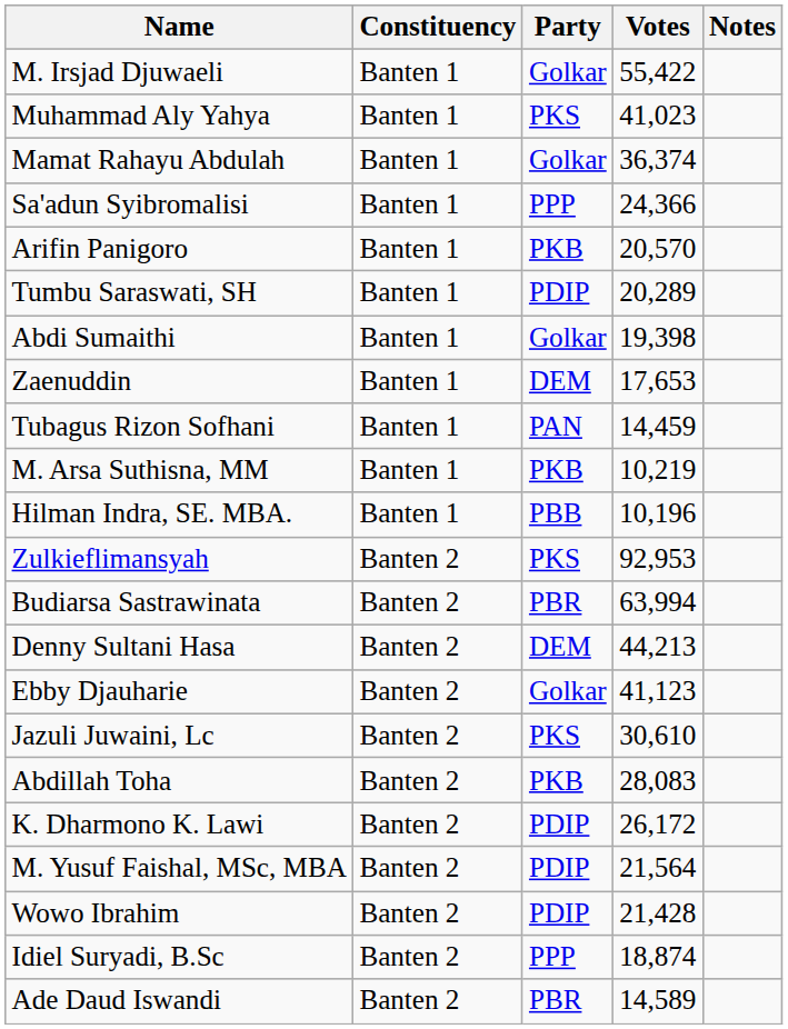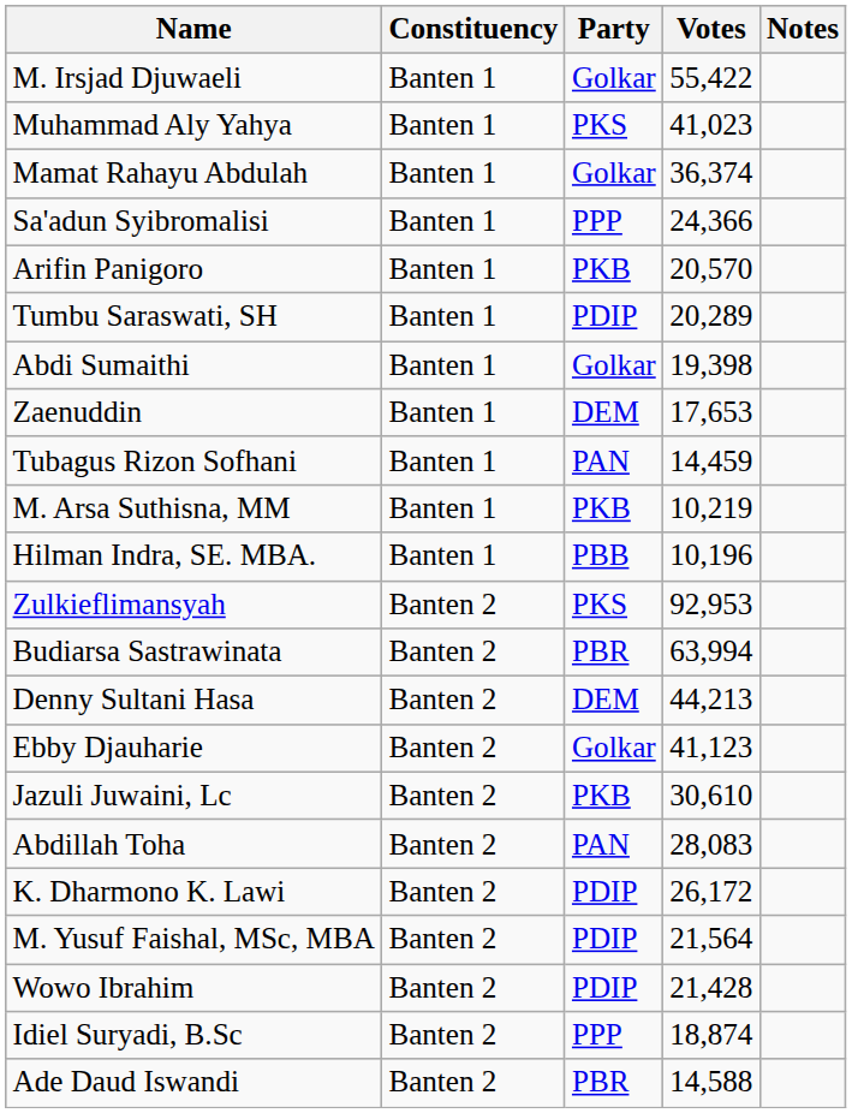 <table class="wikitable sortable">
 <tr>
 <th>Name</th>
 <th>Constituency</th>
 <th>Party</th>
 <th>Votes</th>
 <th>Notes</th>
 </tr>
 <tr>
 <td>M. Irsjad Djuwaeli</td>
 <td>Banten 1</td>
 <td><a href='#'>Golkar</a></td>
 <td>55,422</td>
 <td></td>
 </tr>
 <tr>
 <td>Muhammad Aly Yahya</td>
 <td>Banten 1</td>
 <td><a href='#'>PKS</a></td>
 <td>41,023</td>
 <td></td>
 </tr>
 <tr>
 <td>Mamat Rahayu Abdulah</td>
 <td>Banten 1</td>
 <td><a href='#'>Golkar</a></td>
 <td>36,374</td>
 <td></td>
 </tr>
 <tr>
 <td>Sa'adun Syibromalisi</td>
 <td>Banten 1</td>
 <td><a href='#'>PPP</a></td>
 <td>24,366</td>
 <td></td>
 </tr>
 <tr>
 <td>Arifin Panigoro</td>
 <td>Banten 1</td>
 <td><a href='#'>PKB</a></td>
 <td>20,570</td>
 <td></td>
 </tr>
 <tr>
 <td>Tumbu Saraswati, SH</td>
 <td>Banten 1</td>
 <td><a href='#'>PDIP</a></td>
 <td>20,289</td>
 <td></td>
 </tr>
 <tr>
 <td>Abdi Sumaithi</td>
 <td>Banten 1</td>
 <td><a href='#'>Golkar</a></td>
 <td>19,398</td>
 <td></td>
 </tr>
 <tr>
 <td>Zaenuddin</td>
 <td>Banten 1</td>
 <td><a href='#'>DEM</a></td>
 <td>17,653</td>
 <td></td>
 </tr>
 <tr>
 <td>Tubagus Rizon Sofhani</td>
 <td>Banten 1</td>
 <td><a href='#'>PAN</a></td>
 <td>14,459</td>
 <td></td>
 </tr>
 <tr>
 <td>M. Arsa Suthisna, MM</td>
 <td>Banten 1</td>
 <td><a href='#'>PKB</a></td>
 <td>10,219</td>
 <td></td>
 </tr>
 <tr>
 <td>Hilman Indra, SE. MBA.</td>
 <td>Banten 1</td>
 <td><a href='#'>PBB</a></td>
 <td>10,196</td>
 <td></td>
 </tr>
 <tr>
 <td><a href='#'>Zulkieflimansyah</a></td>
 <td>Banten 2</td>
 <td><a href='#'>PKS</a></td>
 <td>92,953</td>
 <td></td>
 </tr>
 <tr>
 <td>Budiarsa Sastrawinata</td>
 <td>Banten 2</td>
 <td><a href='#'>PBR</a></td>
 <td>63,994</td>
 <td></td>
 </tr>
 <tr>
 <td>Denny Sultani Hasa</td>
 <td>Banten 2</td>
 <td><a href='#'>DEM</a></td>
 <td>44,213</td>
 <td></td>
 </tr>
 <tr>
 <td>Ebby Djauharie</td>
 <td>Banten 2</td>
 <td><a href='#'>Golkar</a></td>
 <td>41,123</td>
 <td></td>
 </tr>
 <tr>
 <td>Jazuli Juwaini, Lc</td>
 <td>Banten 2</td>
-<td><a href='#'>PKS</a></td>
+<td><a href='#'>PKB</a></td>
 <td>30,610</td>
 <td></td>
 </tr>
 <tr>
 <td>Abdillah Toha</td>
 <td>Banten 2</td>
-<td><a href='#'>PKB</a></td>
+<td><a href='#'>PAN</a></td>
 <td>28,083</td>
 <td></td>
 </tr>
 <tr>
 <td>K. Dharmono K. Lawi</td>
 <td>Banten 2</td>
 <td><a href='#'>PDIP</a></td>
 <td>26,172</td>
 <td></td>
 </tr>
 <tr>
 <td>M. Yusuf Faishal, MSc, MBA</td>
 <td>Banten 2</td>
 <td><a href='#'>PDIP</a></td>
 <td>21,564</td>
 <td></td>
 </tr>
 <tr>
 <td>Wowo Ibrahim</td>
 <td>Banten 2</td>
 <td><a href='#'>PDIP</a></td>
 <td>21,428</td>
 <td></td>
 </tr>
 <tr>
 <td>Idiel Suryadi, B.Sc</td>
 <td>Banten 2</td>
 <td><a href='#'>PPP</a></td>
 <td>18,874</td>
 <td></td>
 </tr>
 <tr>
 <td>Ade Daud Iswandi</td>
 <td>Banten 2</td>
 <td><a href='#'>PBR</a></td>
-<td>14,589</td>
+<td>14,588</td>
 <td></td>
 </tr>
 </table>
